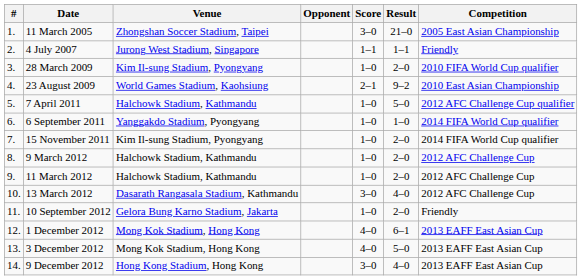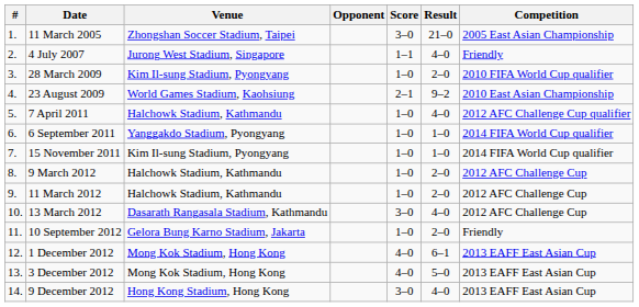 <table class="wikitable" style="font-size:90%">
 <tr>
 <th>#</th>
 <th>Date</th>
 <th>Venue</th>
 <th>Opponent</th>
 <th>Score</th>
 <th>Result</th>
 <th>Competition</th>
 </tr>
 <tr>
 <td>1.</td>
 <td>11 March 2005</td>
 <td><a href='#'>Zhongshan Soccer Stadium</a>, <a href='#'>Taipei</a></td>
 <td></td>
 <td align="center">3–0</td>
 <td align="center">21–0</td>
 <td><a href='#'>2005 East Asian Championship</a></td>
 </tr>
 <tr>
 <td>2.</td>
 <td>4 July 2007</td>
 <td><a href='#'>Jurong West Stadium</a>, <a href='#'>Singapore</a></td>
 <td></td>
 <td align="center">1–1</td>
-<td align="center">1–1</td>
+<td align="center">4–0</td>
 <td><a href='#'>Friendly</a></td>
 </tr>
 <tr>
 <td>3.</td>
 <td>28 March 2009</td>
 <td><a href='#'>Kim Il-sung Stadium</a>, <a href='#'>Pyongyang</a></td>
 <td></td>
 <td align="center">1–0</td>
 <td align="center">2–0</td>
 <td><a href='#'>2010 FIFA World Cup qualifier</a></td>
 </tr>
 <tr>
 <td>4.</td>
 <td>23 August 2009</td>
 <td><a href='#'>World Games Stadium</a>, <a href='#'>Kaohsiung</a></td>
 <td></td>
 <td align="center">2–1</td>
 <td align="center">9–2</td>
 <td><a href='#'>2010 East Asian Championship</a></td>
 </tr>
 <tr>
 <td>5.</td>
 <td>7 April 2011</td>
 <td><a href='#'>Halchowk Stadium</a>, <a href='#'>Kathmandu</a></td>
 <td></td>
 <td align="center">1–0</td>
-<td align="center">5–0</td>
+<td align="center">4–0</td>
 <td><a href='#'>2012 AFC Challenge Cup qualifier</a></td>
 </tr>
 <tr>
 <td>6.</td>
 <td>6 September 2011</td>
 <td><a href='#'>Yanggakdo Stadium</a>, Pyongyang</td>
 <td></td>
 <td align="center">1–0</td>
 <td align="center">1–0</td>
 <td><a href='#'>2014 FIFA World Cup qualifier</a></td>
 </tr>
 <tr>
 <td>7.</td>
 <td>15 November 2011</td>
 <td>Kim Il-sung Stadium, Pyongyang</td>
 <td></td>
 <td align="center">1–0</td>
-<td align="center">2–0</td>
+<td align="center">1–0</td>
 <td>2014 FIFA World Cup qualifier</td>
 </tr>
 <tr>
 <td>8.</td>
 <td>9 March 2012</td>
 <td>Halchowk Stadium, Kathmandu</td>
 <td></td>
 <td align="center">1–0</td>
 <td align="center">2–0</td>
 <td><a href='#'>2012 AFC Challenge Cup</a></td>
 </tr>
 <tr>
 <td>9.</td>
 <td>11 March 2012</td>
 <td>Halchowk Stadium, Kathmandu</td>
 <td></td>
 <td align="center">1–0</td>
 <td align="center">2–0</td>
 <td>2012 AFC Challenge Cup</td>
 </tr>
 <tr>
 <td>10.</td>
 <td>13 March 2012</td>
 <td><a href='#'>Dasarath Rangasala Stadium</a>, Kathmandu</td>
 <td></td>
 <td align="center">3–0</td>
 <td align="center">4–0</td>
 <td>2012 AFC Challenge Cup</td>
 </tr>
 <tr>
 <td>11.</td>
 <td>10 September 2012</td>
 <td><a href='#'>Gelora Bung Karno Stadium</a>, <a href='#'>Jakarta</a></td>
 <td></td>
 <td align="center">1–0</td>
 <td align="center">2–0</td>
 <td>Friendly</td>
 </tr>
 <tr>
 <td>12.</td>
 <td>1 December 2012</td>
 <td><a href='#'>Mong Kok Stadium</a>, <a href='#'>Hong Kong</a></td>
 <td></td>
 <td align="center">4–0</td>
 <td align="center">6–1</td>
 <td><a href='#'>2013 EAFF East Asian Cup</a></td>
 </tr>
 <tr>
 <td>13.</td>
 <td>3 December 2012</td>
 <td>Mong Kok Stadium, Hong Kong</td>
 <td></td>
 <td align="center">4–0</td>
 <td align="center">5–0</td>
 <td>2013 EAFF East Asian Cup</td>
 </tr>
 <tr>
 <td>14.</td>
 <td>9 December 2012</td>
 <td><a href='#'>Hong Kong Stadium</a>, Hong Kong</td>
 <td></td>
 <td align="center">3–0</td>
 <td align="center">4–0</td>
 <td>2013 EAFF East Asian Cup</td>
 </tr>
 </table>
